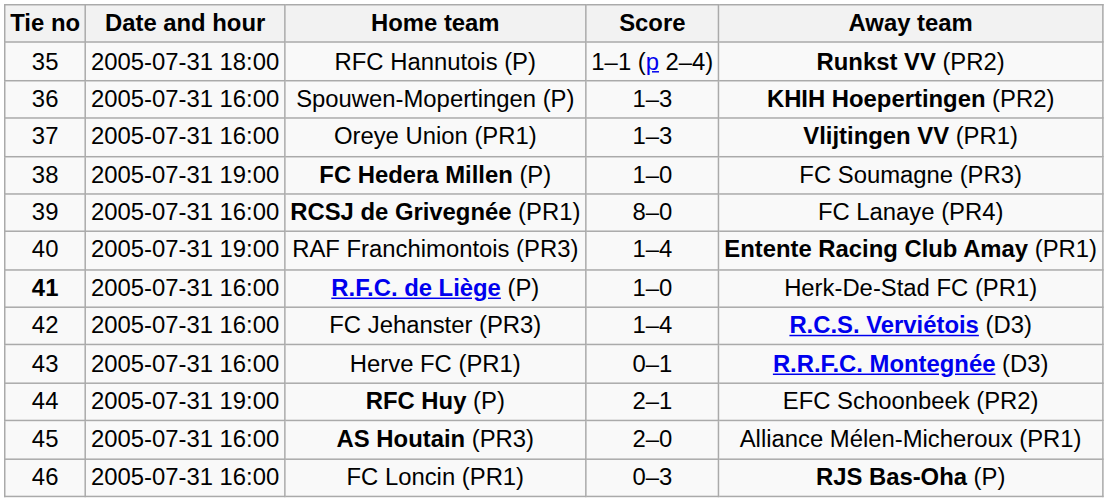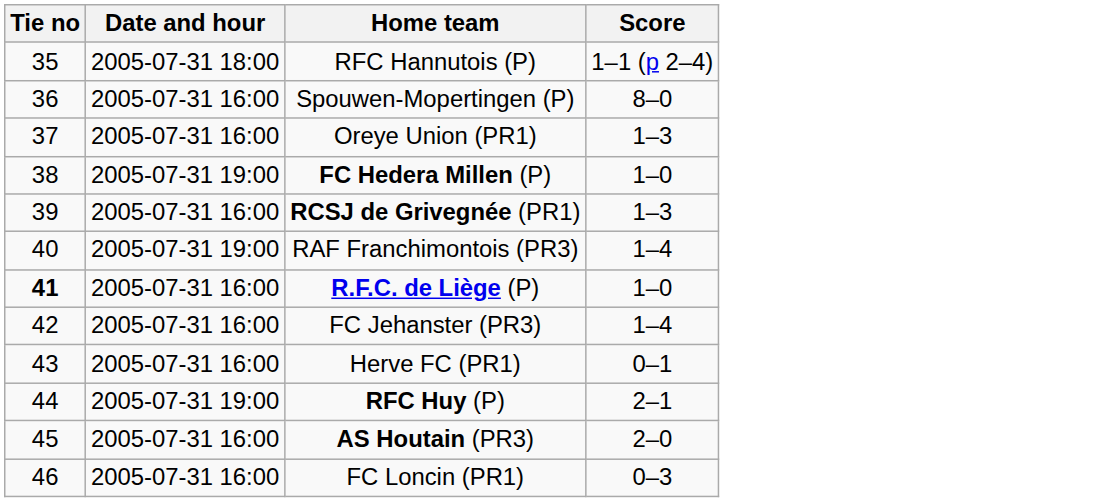 <table class="wikitable" style="text-align: center">
 <tr>
 <th>Tie no</th>
 <th>Date and hour</th>
 <th>Home team</th>
 <th>Score</th>
-<th>Away team</th>
 </tr>
 <tr>
 <td>35</td>
 <td>2005-07-31 18:00</td>
 <td>RFC Hannutois (P)</td>
 <td>1–1 (<a href='#'>p</a> 2–4)</td>
-<td><strong>Runkst VV</strong> (PR2)</td>
 </tr>
 <tr>
 <td>36</td>
 <td>2005-07-31 16:00</td>
 <td>Spouwen-Mopertingen (P)</td>
-<td>1–3</td>
-<td><strong>KHIH Hoepertingen</strong> (PR2)</td>
+<td>8–0</td>
 </tr>
 <tr>
 <td>37</td>
 <td>2005-07-31 16:00</td>
 <td>Oreye Union (PR1)</td>
 <td>1–3</td>
-<td><strong>Vlijtingen VV</strong> (PR1)</td>
 </tr>
 <tr>
 <td>38</td>
 <td>2005-07-31 19:00</td>
 <td><strong>FC Hedera Millen</strong> (P)</td>
 <td>1–0</td>
-<td>FC Soumagne (PR3)</td>
 </tr>
 <tr>
 <td>39</td>
 <td>2005-07-31 16:00</td>
 <td><strong>RCSJ de Grivegnée</strong> (PR1)</td>
-<td>8–0</td>
-<td>FC Lanaye (PR4)</td>
+<td>1–3</td>
 </tr>
 <tr>
 <td>40</td>
 <td>2005-07-31 19:00</td>
 <td>RAF Franchimontois (PR3)</td>
 <td>1–4</td>
-<td><strong>Entente Racing Club Amay</strong> (PR1)</td>
 </tr>
 <tr>
 <td><strong>41</strong></td>
 <td>2005-07-31 16:00</td>
 <td><strong><a href='#'>R.F.C. de Liège</a></strong> (P)</td>
 <td>1–0</td>
-<td>Herk-De-Stad FC (PR1)</td>
 </tr>
 <tr>
 <td>42</td>
 <td>2005-07-31 16:00</td>
 <td>FC Jehanster (PR3)</td>
 <td>1–4</td>
-<td><strong><a href='#'>R.C.S. Verviétois</a></strong> (D3)</td>
 </tr>
 <tr>
 <td>43</td>
 <td>2005-07-31 16:00</td>
 <td>Herve FC (PR1)</td>
 <td>0–1</td>
-<td><strong><a href='#'>R.R.F.C. Montegnée</a></strong> (D3)</td>
 </tr>
 <tr>
 <td>44</td>
 <td>2005-07-31 19:00</td>
 <td><strong>RFC Huy</strong> (P)</td>
 <td>2–1</td>
-<td>EFC Schoonbeek (PR2)</td>
 </tr>
 <tr>
 <td>45</td>
 <td>2005-07-31 16:00</td>
 <td><strong>AS Houtain</strong> (PR3)</td>
 <td>2–0</td>
-<td>Alliance Mélen-Micheroux (PR1)</td>
 </tr>
 <tr>
 <td>46</td>
 <td>2005-07-31 16:00</td>
 <td>FC Loncin (PR1)</td>
 <td>0–3</td>
-<td><strong>RJS Bas-Oha</strong> (P)</td>
 </tr>
 </table>
